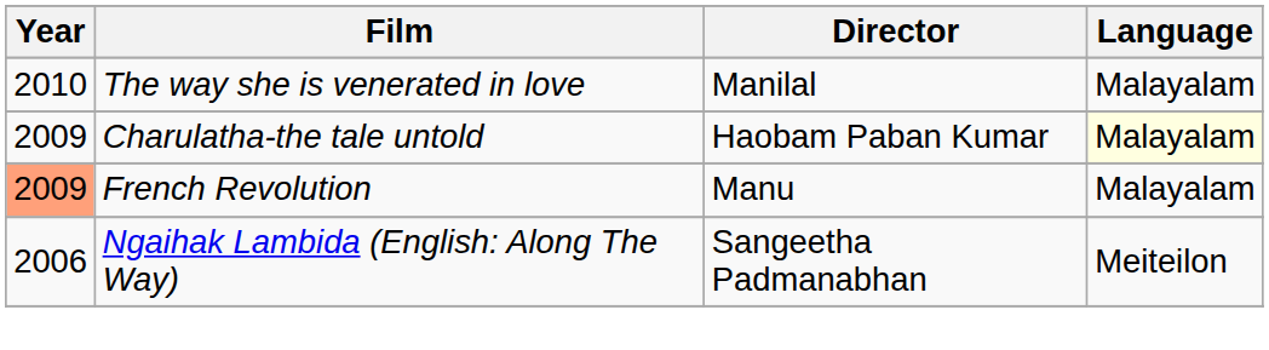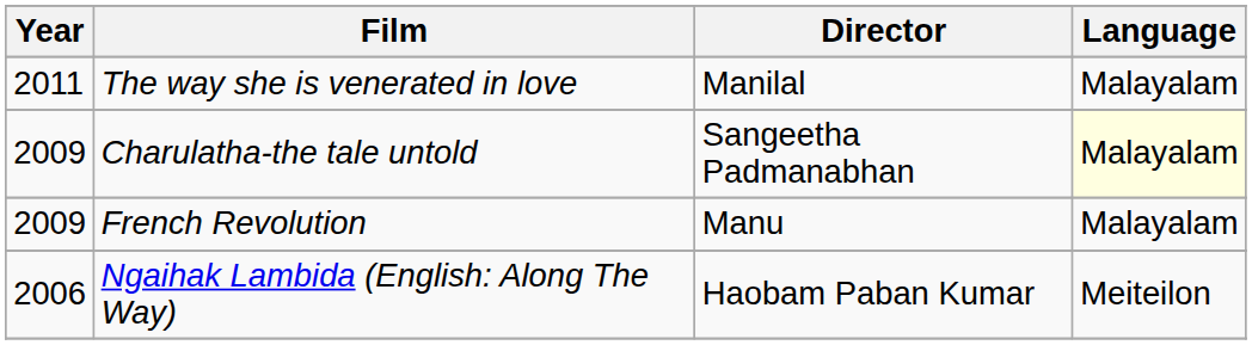 <table class="wikitable sortable">
 <tr>
 </tr>
 <tr>
 <th>Year</th>
 <th>Film</th>
 <th>Director</th>
 <th>Language</th>
 </tr>
 <tr>
 </tr>
 <tr>
-<td>2010</td>
+<td>2011</td>
 <td><em>The way she is venerated in love</em></td>
 <td>Manilal</td>
 <td>Malayalam</td>
 </tr>
 <tr>
 </tr>
 <tr>
 <td>2009</td>
 <td><em>Charulatha-the tale untold</em></td>
-<td>Haobam Paban Kumar</td>
+<td>Sangeetha Padmanabhan</td>
 <td style="background: lightyellow;">Malayalam</td>
 </tr>
 <tr>
 </tr>
 <tr>
-<td style="background: lightsalmon;">2009</td>
+<td>2009</td>
 <td><em>French Revolution </em></td>
 <td>Manu</td>
 <td>Malayalam</td>
 </tr>
 <tr>
 </tr>
 <tr>
 <td>2006</td>
 <td><em><a href='#'>Ngaihak Lambida</a> (English: Along The Way)</em></td>
-<td>Sangeetha Padmanabhan</td>
+<td>Haobam Paban Kumar</td>
 <td>Meiteilon</td>
 </tr>
 <tr>
 </tr>
 <tr>
 </tr>
 </table>
